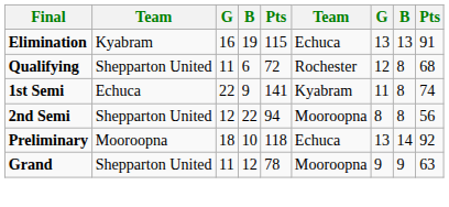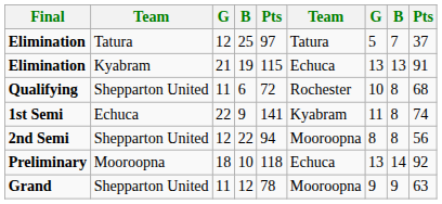 <table class="wikitable"		align" right">
 <tr>
 <th style="color:green">Final</th>
 <th style="color:green">Team</th>
 <th style="color:green">G</th>
 <th style="color:green">B</th>
 <th style="color:green">Pts</th>
 <th style="color:green">Team</th>
 <th style="color:green">G</th>
 <th style="color:green">B</th>
 <th style="color:green">Pts</th>
 </tr>
 <tr>
 <td><strong>Elimination</strong></td>
+<td>Tatura</td>
+<td>12</td>
+<td>25</td>
+<td>97</td>
+<td>Tatura</td>
+<td>5</td>
+<td>7</td>
+<td>37</td>
+</tr>
+<tr>
+<td><strong>Elimination</strong></td>
 <td>Kyabram</td>
-<td>16</td>
+<td>21</td>
 <td>19</td>
 <td>115</td>
 <td>Echuca</td>
 <td>13</td>
 <td>13</td>
 <td>91</td>
 </tr>
 <tr>
 <td><strong>Qualifying</strong></td>
 <td>Shepparton United</td>
 <td>11</td>
 <td>6</td>
 <td>72</td>
 <td>Rochester</td>
-<td>12</td>
+<td>10</td>
 <td>8</td>
 <td>68</td>
 </tr>
 <tr>
 <td><strong>1st Semi</strong></td>
 <td>Echuca</td>
 <td>22</td>
 <td>9</td>
 <td>141</td>
 <td>Kyabram</td>
 <td>11</td>
 <td>8</td>
 <td>74</td>
 </tr>
 <tr>
 <td><strong>2nd Semi</strong></td>
 <td>Shepparton United</td>
 <td>12</td>
 <td>22</td>
 <td>94</td>
 <td>Mooroopna</td>
 <td>8</td>
 <td>8</td>
 <td>56</td>
 </tr>
 <tr>
 <td><strong>Preliminary</strong></td>
 <td>Mooroopna</td>
 <td>18</td>
 <td>10</td>
 <td>118</td>
 <td>Echuca</td>
 <td>13</td>
 <td>14</td>
 <td>92</td>
 </tr>
 <tr>
 <td><strong>Grand</strong></td>
 <td>Shepparton United</td>
 <td>11</td>
 <td>12</td>
 <td>78</td>
 <td>Mooroopna</td>
 <td>9</td>
 <td>9</td>
 <td>63</td>
 </tr>
 </table>
